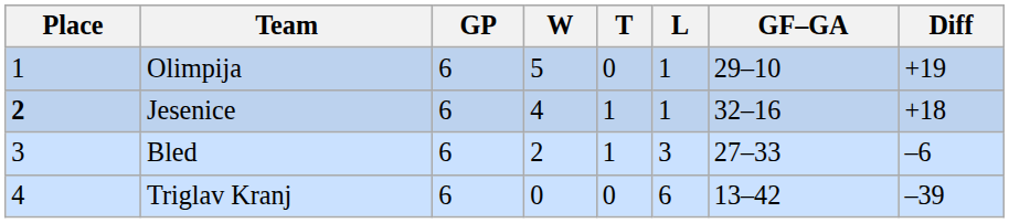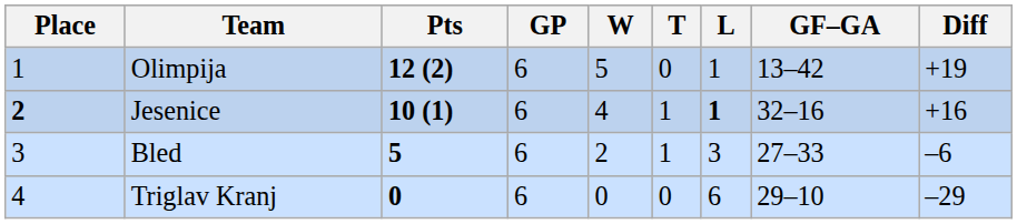 <table class="wikitable" width="600px">
 <tr style="background-color:#c0c0c0;">
 <th>Place</th>
 <th>Team</th>
+<th>Pts</th>
 <th>GP</th>
 <th>W</th>
 <th>T</th>
 <th>L</th>
 <th>GF–GA</th>
 <th>Diff</th>
 </tr>
 <tr bgcolor="#BCD2EE">
 <td>1</td>
 <td>Olimpija</td>
+<td><strong>12 (2)</strong></td>
 <td>6</td>
 <td>5</td>
 <td>0</td>
 <td>1</td>
-<td>29–10</td>
+<td>13–42</td>
 <td>+19</td>
 </tr>
 <tr bgcolor="#BCD2EE">
 <td><strong>2</strong></td>
 <td>Jesenice</td>
+<td><strong>10 (1)</strong></td>
 <td>6</td>
 <td>4</td>
 <td>1</td>
-<td>1</td>
+<td><strong>1</strong></td>
 <td>32–16</td>
-<td>+18</td>
+<td>+16</td>
 </tr>
 <tr bgcolor="#CAE1FF">
 <td>3</td>
 <td>Bled</td>
+<td><strong>5</strong></td>
 <td>6</td>
 <td>2</td>
 <td>1</td>
 <td>3</td>
 <td>27–33</td>
 <td>–6</td>
 </tr>
 <tr bgcolor="#CAE1FF">
 <td>4</td>
 <td>Triglav Kranj</td>
+<td><strong>0</strong></td>
 <td>6</td>
 <td>0</td>
 <td>0</td>
 <td>6</td>
-<td>13–42</td>
-<td>–39</td>
+<td>29–10</td>
+<td>–29</td>
 </tr>
 </table>
